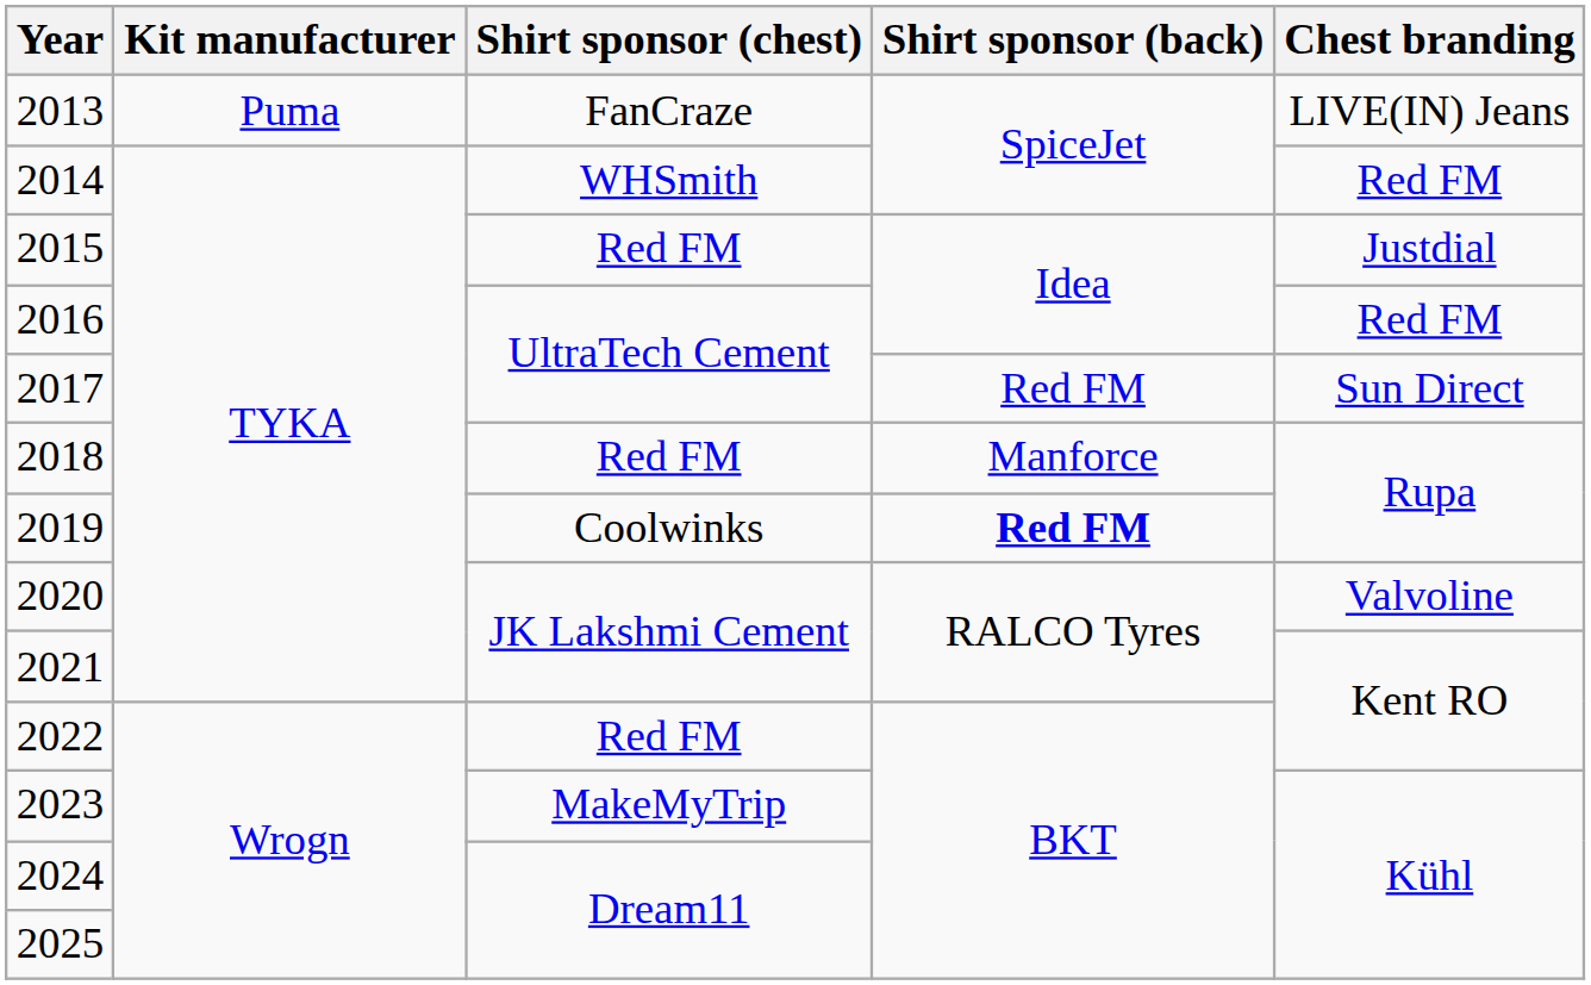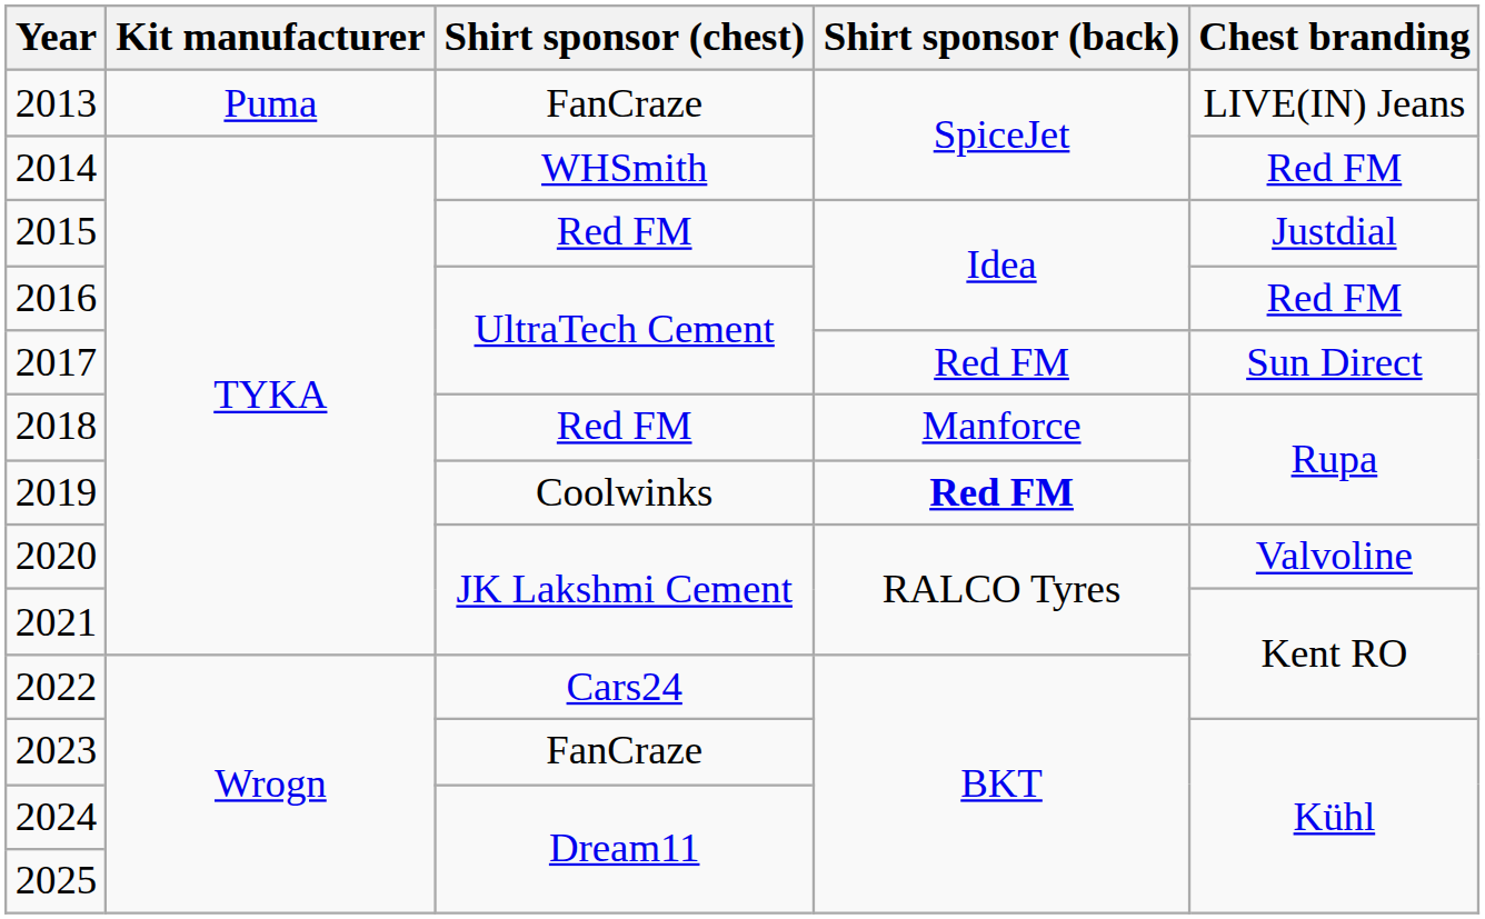 <table class="wikitable" style="text-align: center;">
 <tr>
 <th>Year</th>
 <th>Kit manufacturer</th>
 <th>Shirt sponsor (chest)</th>
 <th>Shirt sponsor (back)</th>
 <th>Chest branding</th>
 </tr>
 <tr>
 <td>2013</td>
 <td><a href='#'>Puma</a></td>
 <td>FanCraze</td>
 <td rowspan=2><a href='#'>SpiceJet</a></td>
 <td>LIVE(IN) Jeans</td>
 </tr>
 <tr>
 <td>2014</td>
 <td rowspan=8><a href='#'>TYKA</a></td>
 <td><a href='#'>WHSmith</a></td>
 <td><a href='#'>Red FM</a></td>
 </tr>
 <tr>
 <td>2015</td>
 <td><a href='#'>Red FM</a></td>
 <td rowspan=2><a href='#'>Idea</a></td>
 <td><a href='#'>Justdial</a></td>
 </tr>
 <tr>
 <td>2016</td>
 <td rowspan=2><a href='#'>UltraTech Cement</a></td>
 <td><a href='#'>Red FM</a></td>
 </tr>
 <tr>
 <td>2017</td>
 <td><a href='#'>Red FM</a></td>
 <td><a href='#'>Sun Direct</a></td>
 </tr>
 <tr>
 <td>2018</td>
 <td><a href='#'>Red FM</a></td>
 <td><a href='#'>Manforce</a></td>
 <td rowspan=2><a href='#'>Rupa</a></td>
 </tr>
 <tr>
 <td>2019</td>
 <td>Coolwinks</td>
 <td><strong><a href='#'>Red FM</a></strong></td>
 </tr>
 <tr>
 <td>2020</td>
 <td rowspan=2><a href='#'>JK Lakshmi Cement</a></td>
 <td rowspan=2>RALCO Tyres</td>
 <td><a href='#'>Valvoline</a></td>
 </tr>
 <tr>
 <td>2021</td>
 <td rowspan=2>Kent RO</td>
 </tr>
 <tr>
 <td>2022</td>
 <td rowspan=4><a href='#'>Wrogn</a></td>
-<td><a href='#'>Red FM</a></td>
+<td><a href='#'>Cars24</a></td>
 <td rowspan=4><a href='#'>BKT</a></td>
 </tr>
 <tr>
 <td>2023</td>
-<td><a href='#'>MakeMyTrip</a></td>
+<td>FanCraze</td>
 <td rowspan=3><a href='#'>Kühl</a></td>
 </tr>
 <tr>
 <td>2024</td>
 <td rowspan=2><a href='#'>Dream11</a></td>
 </tr>
 <tr>
 <td>2025</td>
 </tr>
 </table>
